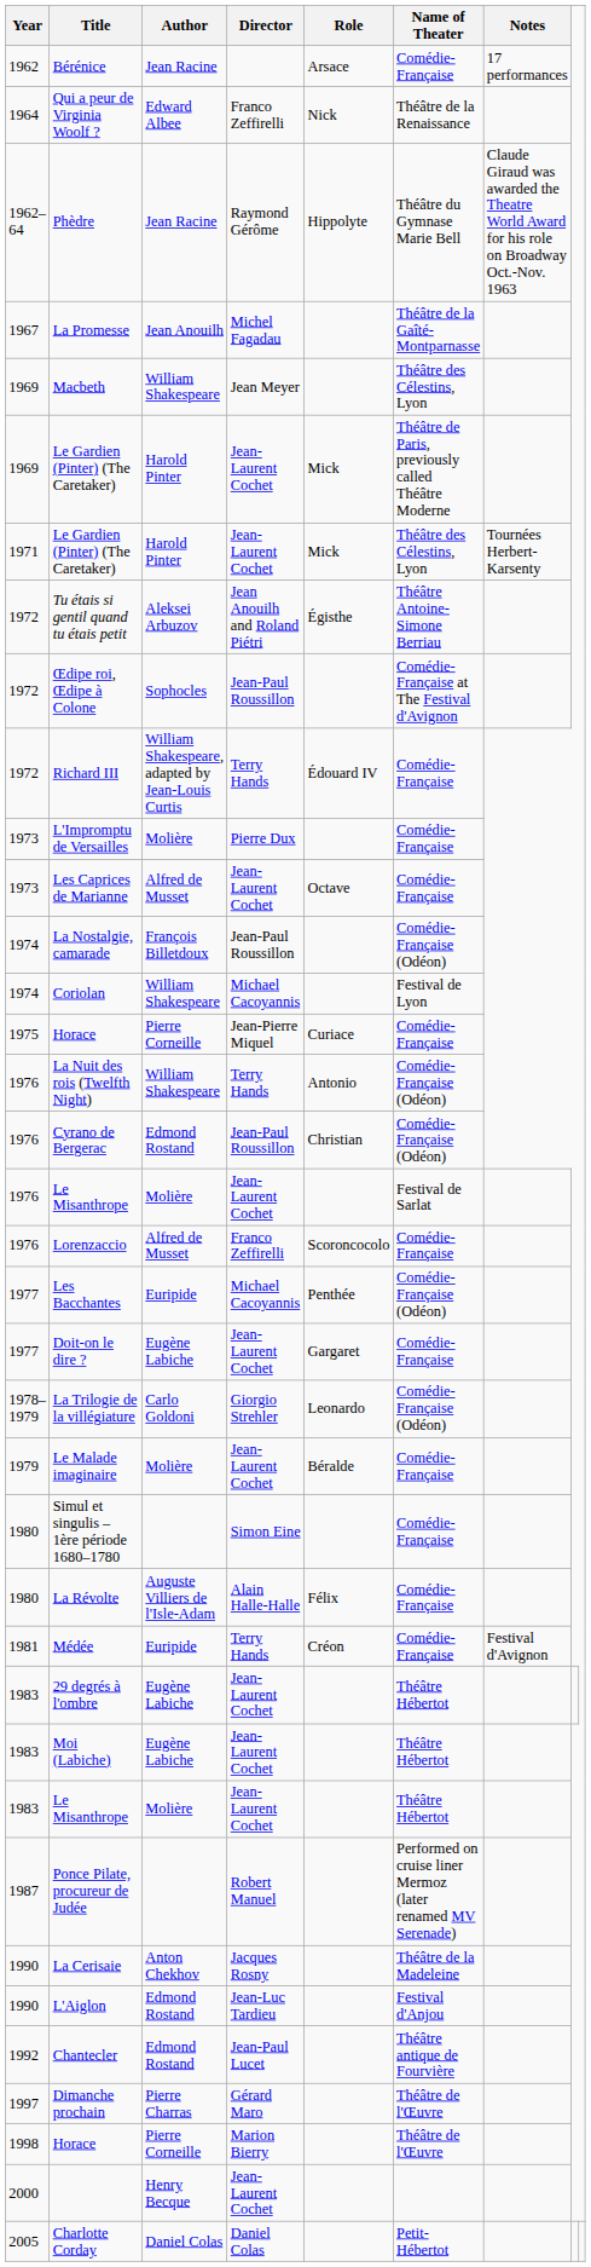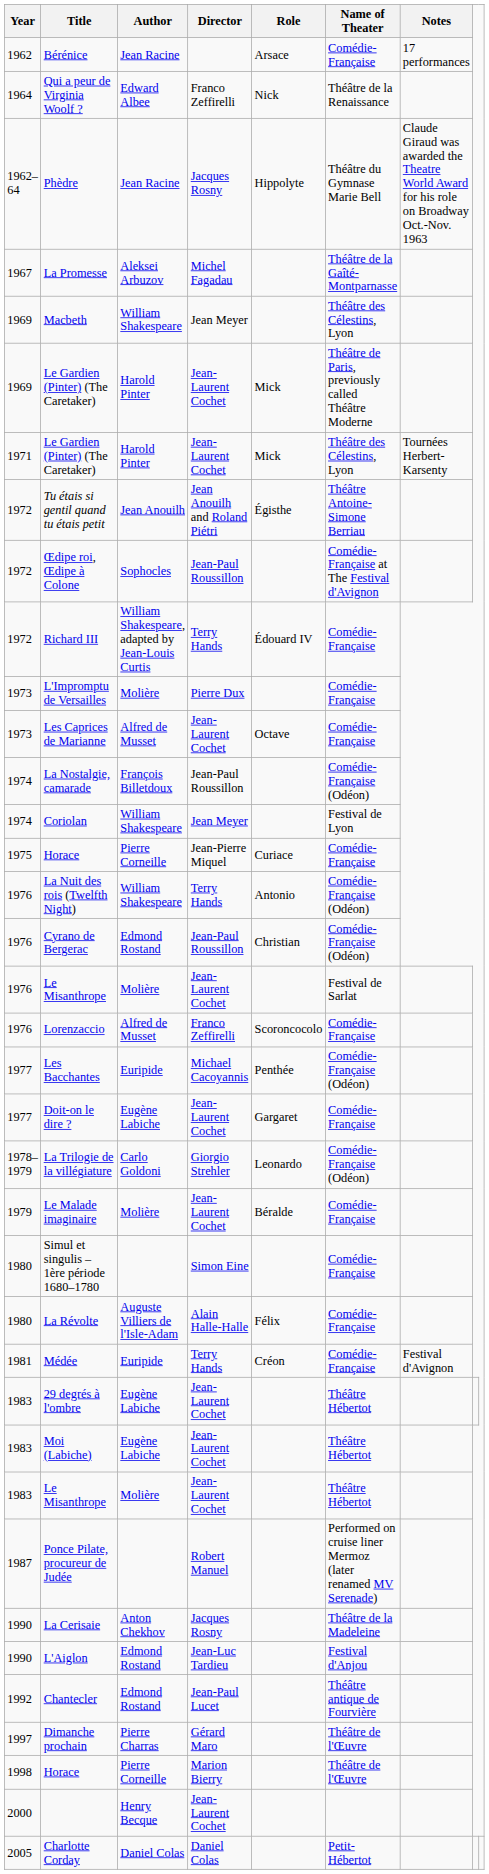 <table class="wikitable sortable" width="100%">
 <tr>
 <th width="3%">Year</th>
 <th width="30%">Title</th>
 <th width="15%">Author</th>
 <th width="15%">Director</th>
 <th width="15%">Role</th>
 <th width="15%">Name of Theater</th>
 <th width="15%">Notes</th>
 </tr>
 <tr>
 <td>1962</td>
 <td><a href='#'>Bérénice</a></td>
 <td><a href='#'>Jean Racine</a></td>
 <td></td>
 <td>Arsace</td>
 <td><a href='#'>Comédie-Française</a></td>
 <td>17 performances</td>
 </tr>
 <tr>
 <td>1964</td>
 <td><a href='#'>Qui a peur de Virginia Woolf ?</a></td>
 <td><a href='#'>Edward Albee</a></td>
 <td>Franco Zeffirelli</td>
 <td>Nick</td>
 <td>Théâtre de la Renaissance</td>
 <td></td>
 </tr>
 <tr>
 <td>1962–64</td>
 <td><a href='#'>Phèdre</a></td>
 <td><a href='#'>Jean Racine</a></td>
-<td>Raymond Gérôme</td>
+<td><a href='#'>Jacques Rosny</a></td>
 <td>Hippolyte</td>
 <td>Théâtre du Gymnase Marie Bell</td>
 <td>Claude Giraud was awarded the <a href='#'>Theatre World Award</a> for his role on Broadway Oct.-Nov. 1963</td>
 </tr>
 <tr>
 <td>1967</td>
 <td><a href='#'>La Promesse</a></td>
-<td><a href='#'>Jean Anouilh</a></td>
+<td><a href='#'>Aleksei Arbuzov</a></td>
 <td><a href='#'>Michel Fagadau</a></td>
 <td></td>
 <td><a href='#'>Théâtre de la Gaîté-Montparnasse</a></td>
 <td></td>
 </tr>
 <tr>
 <td>1969</td>
 <td><a href='#'>Macbeth</a></td>
 <td><a href='#'>William Shakespeare</a></td>
 <td>Jean Meyer</td>
 <td></td>
 <td><a href='#'>Théâtre des Célestins</a>, Lyon</td>
 <td></td>
 </tr>
 <tr>
 <td>1969</td>
 <td><a href='#'>Le Gardien (Pinter)</a> (The Caretaker)</td>
 <td><a href='#'>Harold Pinter</a></td>
 <td><a href='#'>Jean-Laurent Cochet</a></td>
 <td>Mick</td>
 <td><a href='#'>Théâtre de Paris</a>, previously called Théâtre Moderne</td>
 <td></td>
 </tr>
 <tr>
 <td>1971</td>
 <td><a href='#'>Le Gardien (Pinter)</a> (The Caretaker)</td>
 <td><a href='#'>Harold Pinter</a></td>
 <td><a href='#'>Jean-Laurent Cochet</a></td>
 <td>Mick</td>
 <td><a href='#'>Théâtre des Célestins</a>, Lyon</td>
 <td>Tournées Herbert-Karsenty</td>
 </tr>
 <tr>
 <td>1972</td>
 <td><em>Tu étais si gentil quand tu étais petit</em></td>
-<td><a href='#'>Aleksei Arbuzov</a></td>
+<td><a href='#'>Jean Anouilh</a></td>
 <td><a href='#'>Jean Anouilh</a> and <a href='#'>Roland Piétri</a></td>
 <td>Égisthe</td>
 <td><a href='#'>Théâtre Antoine-Simone Berriau</a></td>
 <td></td>
 </tr>
 <tr>
 <td>1972</td>
 <td><a href='#'>Œdipe roi</a>, <a href='#'>Œdipe à Colone</a></td>
 <td><a href='#'>Sophocles</a></td>
 <td><a href='#'>Jean-Paul Roussillon</a></td>
 <td></td>
 <td><a href='#'>Comédie-Française</a> at The <a href='#'>Festival d'Avignon</a></td>
 <td></td>
 </tr>
 <tr>
 <td>1972</td>
 <td><a href='#'>Richard III</a></td>
 <td><a href='#'>William Shakespeare</a>, adapted by <a href='#'>Jean-Louis Curtis</a></td>
 <td><a href='#'>Terry Hands</a></td>
 <td>Édouard IV</td>
 <td><a href='#'>Comédie-Française</a></td>
 </tr>
 <tr>
 <td>1973</td>
 <td><a href='#'>L'Impromptu de Versailles</a></td>
 <td><a href='#'>Molière</a></td>
 <td><a href='#'>Pierre Dux</a></td>
 <td></td>
 <td><a href='#'>Comédie-Française</a></td>
 </tr>
 <tr>
 <td>1973</td>
 <td><a href='#'>Les Caprices de Marianne</a></td>
 <td><a href='#'>Alfred de Musset</a></td>
 <td><a href='#'>Jean-Laurent Cochet</a></td>
 <td>Octave</td>
 <td><a href='#'>Comédie-Française</a></td>
 </tr>
 <tr>
 <td>1974</td>
 <td><a href='#'>La Nostalgie, camarade</a></td>
 <td><a href='#'>François Billetdoux</a></td>
 <td>Jean-Paul Roussillon</td>
 <td></td>
 <td><a href='#'>Comédie-Française</a> (Odéon)</td>
 </tr>
 <tr>
 <td>1974</td>
 <td><a href='#'>Coriolan</a></td>
 <td><a href='#'>William Shakespeare</a></td>
-<td><a href='#'>Michael Cacoyannis</a></td>
+<td><a href='#'>Jean Meyer</a></td>
 <td></td>
 <td>Festival de Lyon</td>
 </tr>
 <tr>
 <td>1975</td>
 <td><a href='#'>Horace</a></td>
 <td><a href='#'>Pierre Corneille</a></td>
 <td>Jean-Pierre Miquel</td>
 <td>Curiace</td>
 <td><a href='#'>Comédie-Française</a></td>
 </tr>
 <tr>
 <td>1976</td>
 <td><a href='#'>La Nuit des rois</a> (<a href='#'>Twelfth Night</a>)</td>
 <td><a href='#'>William Shakespeare</a></td>
 <td><a href='#'>Terry Hands</a></td>
 <td>Antonio</td>
 <td><a href='#'>Comédie-Française</a> (Odéon)</td>
 </tr>
 <tr>
 <td>1976</td>
 <td><a href='#'>Cyrano de Bergerac</a></td>
 <td><a href='#'>Edmond Rostand</a></td>
 <td><a href='#'>Jean-Paul Roussillon</a></td>
 <td>Christian</td>
 <td><a href='#'>Comédie-Française</a> (Odéon)</td>
 </tr>
 <tr>
 <td>1976</td>
 <td><a href='#'>Le Misanthrope</a></td>
 <td><a href='#'>Molière</a></td>
 <td><a href='#'>Jean-Laurent Cochet</a></td>
 <td></td>
 <td>Festival de Sarlat</td>
 <td></td>
 </tr>
 <tr>
 <td>1976</td>
 <td><a href='#'>Lorenzaccio</a></td>
 <td><a href='#'>Alfred de Musset</a></td>
 <td><a href='#'>Franco Zeffirelli</a></td>
 <td>Scoroncocolo</td>
 <td><a href='#'>Comédie-Française</a></td>
 <td></td>
 </tr>
 <tr>
 <td>1977</td>
 <td><a href='#'>Les Bacchantes</a></td>
 <td><a href='#'>Euripide</a></td>
 <td><a href='#'>Michael Cacoyannis</a></td>
 <td>Penthée</td>
 <td><a href='#'>Comédie-Française</a> (Odéon)</td>
 <td></td>
 </tr>
 <tr>
 <td>1977</td>
 <td><a href='#'>Doit-on le dire ?</a></td>
 <td><a href='#'>Eugène Labiche</a></td>
 <td><a href='#'>Jean-Laurent Cochet</a></td>
 <td>Gargaret</td>
 <td><a href='#'>Comédie-Française</a></td>
 <td></td>
 </tr>
 <tr>
 <td>1978–1979</td>
 <td><a href='#'>La Trilogie de la villégiature</a></td>
 <td><a href='#'>Carlo Goldoni</a></td>
 <td><a href='#'>Giorgio Strehler</a></td>
 <td>Leonardo</td>
 <td><a href='#'>Comédie-Française</a> (Odéon)</td>
 <td></td>
 </tr>
 <tr>
 <td>1979</td>
 <td><a href='#'>Le Malade imaginaire</a></td>
 <td><a href='#'>Molière</a></td>
 <td><a href='#'>Jean-Laurent Cochet</a></td>
 <td>Béralde</td>
 <td><a href='#'>Comédie-Française</a></td>
 <td></td>
 </tr>
 <tr>
 <td>1980</td>
 <td>Simul et singulis – 1ère période 1680–1780</td>
 <td></td>
 <td><a href='#'>Simon Eine</a></td>
 <td></td>
 <td><a href='#'>Comédie-Française</a></td>
 <td></td>
 </tr>
 <tr>
 <td>1980</td>
 <td><a href='#'>La Révolte</a></td>
 <td><a href='#'>Auguste Villiers de l'Isle-Adam</a></td>
 <td><a href='#'>Alain Halle-Halle</a></td>
 <td>Félix</td>
 <td><a href='#'>Comédie-Française</a></td>
 <td></td>
 </tr>
 <tr>
 <td>1981</td>
 <td><a href='#'>Médée</a></td>
 <td><a href='#'>Euripide</a></td>
 <td><a href='#'>Terry Hands</a></td>
 <td>Créon</td>
 <td><a href='#'>Comédie-Française</a></td>
 <td>Festival d'Avignon</td>
 </tr>
 <tr>
 <td>1983</td>
 <td><a href='#'>29 degrés à l'ombre</a></td>
 <td><a href='#'>Eugène Labiche</a></td>
 <td><a href='#'>Jean-Laurent Cochet</a></td>
 <td></td>
 <td><a href='#'>Théâtre Hébertot</a></td>
 <td></td>
 <td></td>
 </tr>
 <tr>
 <td>1983</td>
 <td><a href='#'>Moi (Labiche)</a></td>
 <td><a href='#'>Eugène Labiche</a></td>
 <td><a href='#'>Jean-Laurent Cochet</a></td>
 <td></td>
 <td><a href='#'>Théâtre Hébertot</a></td>
 <td></td>
 </tr>
 <tr>
 <td>1983</td>
 <td><a href='#'>Le Misanthrope</a></td>
 <td><a href='#'>Molière</a></td>
 <td><a href='#'>Jean-Laurent Cochet</a></td>
 <td></td>
 <td><a href='#'>Théâtre Hébertot</a></td>
 <td></td>
 </tr>
 <tr>
 <td>1987</td>
 <td><a href='#'>Ponce Pilate, procureur de Judée</a></td>
 <td></td>
 <td><a href='#'>Robert Manuel</a></td>
 <td></td>
 <td>Performed on cruise liner Mermoz (later renamed <a href='#'>MV Serenade</a>)</td>
 <td></td>
 </tr>
 <tr>
 <td>1990</td>
 <td><a href='#'>La Cerisaie</a></td>
 <td><a href='#'>Anton Chekhov</a></td>
 <td><a href='#'>Jacques Rosny</a></td>
 <td></td>
 <td><a href='#'>Théâtre de la Madeleine</a></td>
 <td></td>
 </tr>
 <tr>
 <td>1990</td>
 <td><a href='#'>L'Aiglon</a></td>
 <td><a href='#'>Edmond Rostand</a></td>
 <td><a href='#'>Jean-Luc Tardieu</a></td>
 <td></td>
 <td><a href='#'>Festival d'Anjou</a></td>
 <td></td>
 </tr>
 <tr>
 <td>1992</td>
 <td><a href='#'>Chantecler</a></td>
 <td><a href='#'>Edmond Rostand</a></td>
 <td><a href='#'>Jean-Paul Lucet</a></td>
 <td></td>
 <td><a href='#'>Théâtre antique de Fourvière</a></td>
 <td></td>
 </tr>
 <tr>
 <td>1997</td>
 <td><a href='#'>Dimanche prochain</a></td>
 <td><a href='#'>Pierre Charras</a></td>
 <td><a href='#'>Gérard Maro</a></td>
 <td></td>
 <td><a href='#'>Théâtre de l'Œuvre</a></td>
 <td></td>
 </tr>
 <tr>
 <td>1998</td>
 <td><a href='#'>Horace</a></td>
 <td><a href='#'>Pierre Corneille</a></td>
 <td><a href='#'>Marion Bierry</a></td>
 <td></td>
 <td><a href='#'>Théâtre de l'Œuvre</a></td>
 <td></td>
 </tr>
 <tr>
 <td>2000</td>
 <td></td>
 <td><a href='#'>Henry Becque</a></td>
 <td><a href='#'>Jean-Laurent Cochet</a></td>
 <td></td>
 <td></td>
 <td></td>
 </tr>
 <tr>
 <td>2005</td>
 <td><a href='#'>Charlotte Corday</a></td>
 <td><a href='#'>Daniel Colas</a></td>
 <td><a href='#'>Daniel Colas</a></td>
 <td></td>
 <td><a href='#'>Petit-Hébertot</a></td>
 <td></td>
 <td></td>
 <td></td>
 </tr>
 </table>
